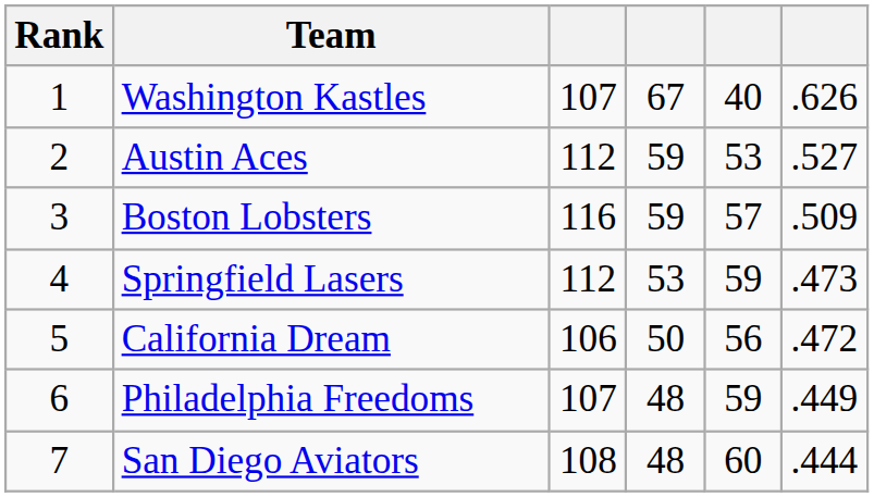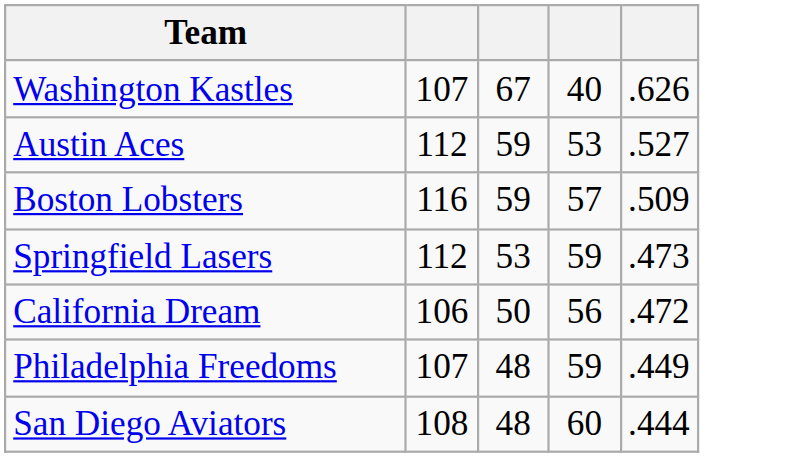 <table class="wikitable sortable" style="text-align:left">
 <tr>
-<th width="25px">Rank</th>
 <th width="175px">Team</th>
 <th width="25px"></th>
 <th width="25px"></th>
 <th width="25px"></th>
 <th width="25px"></th>
 </tr>
 <tr>
-<td style="text-align:center">1</td>
 <td><a href='#'>Washington Kastles</a></td>
 <td style="text-align:center">107</td>
 <td style="text-align:center">67</td>
 <td style="text-align:center">40</td>
 <td style="text-align:center">.626</td>
 </tr>
 <tr>
-<td style="text-align:center">2</td>
 <td><a href='#'>Austin Aces</a></td>
 <td style="text-align:center">112</td>
 <td style="text-align:center">59</td>
 <td style="text-align:center">53</td>
 <td style="text-align:center">.527</td>
 </tr>
 <tr>
-<td style="text-align:center">3</td>
 <td><a href='#'>Boston Lobsters</a></td>
 <td style="text-align:center">116</td>
 <td style="text-align:center">59</td>
 <td style="text-align:center">57</td>
 <td style="text-align:center">.509</td>
 </tr>
 <tr>
-<td style="text-align:center">4</td>
 <td><a href='#'>Springfield Lasers</a></td>
 <td style="text-align:center">112</td>
 <td style="text-align:center">53</td>
 <td style="text-align:center">59</td>
 <td style="text-align:center">.473</td>
 </tr>
 <tr>
-<td style="text-align:center">5</td>
 <td><a href='#'>California Dream</a></td>
 <td style="text-align:center">106</td>
 <td style="text-align:center">50</td>
 <td style="text-align:center">56</td>
 <td style="text-align:center">.472</td>
 </tr>
 <tr>
-<td style="text-align:center">6</td>
 <td><a href='#'>Philadelphia Freedoms</a></td>
 <td style="text-align:center">107</td>
 <td style="text-align:center">48</td>
 <td style="text-align:center">59</td>
 <td style="text-align:center">.449</td>
 </tr>
 <tr>
-<td style="text-align:center">7</td>
 <td><a href='#'>San Diego Aviators</a></td>
 <td style="text-align:center">108</td>
 <td style="text-align:center">48</td>
 <td style="text-align:center">60</td>
 <td style="text-align:center">.444</td>
 </tr>
 </table>
